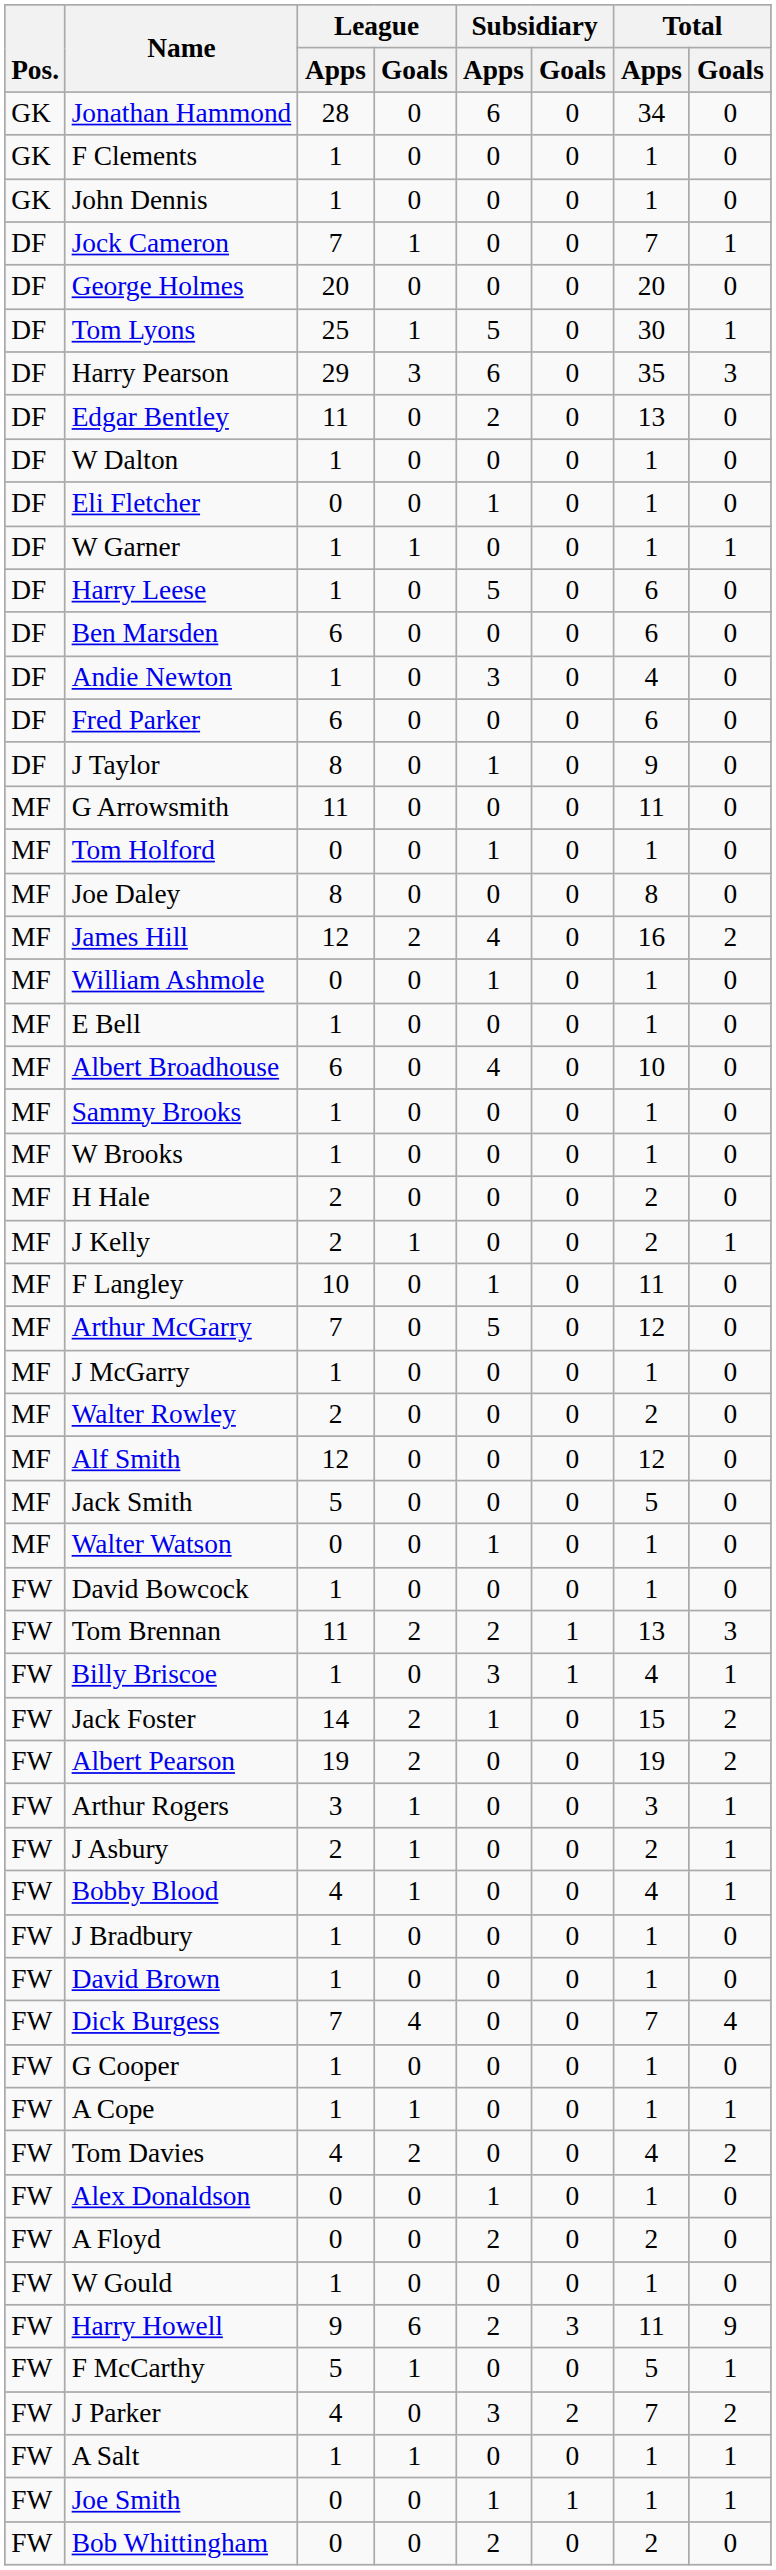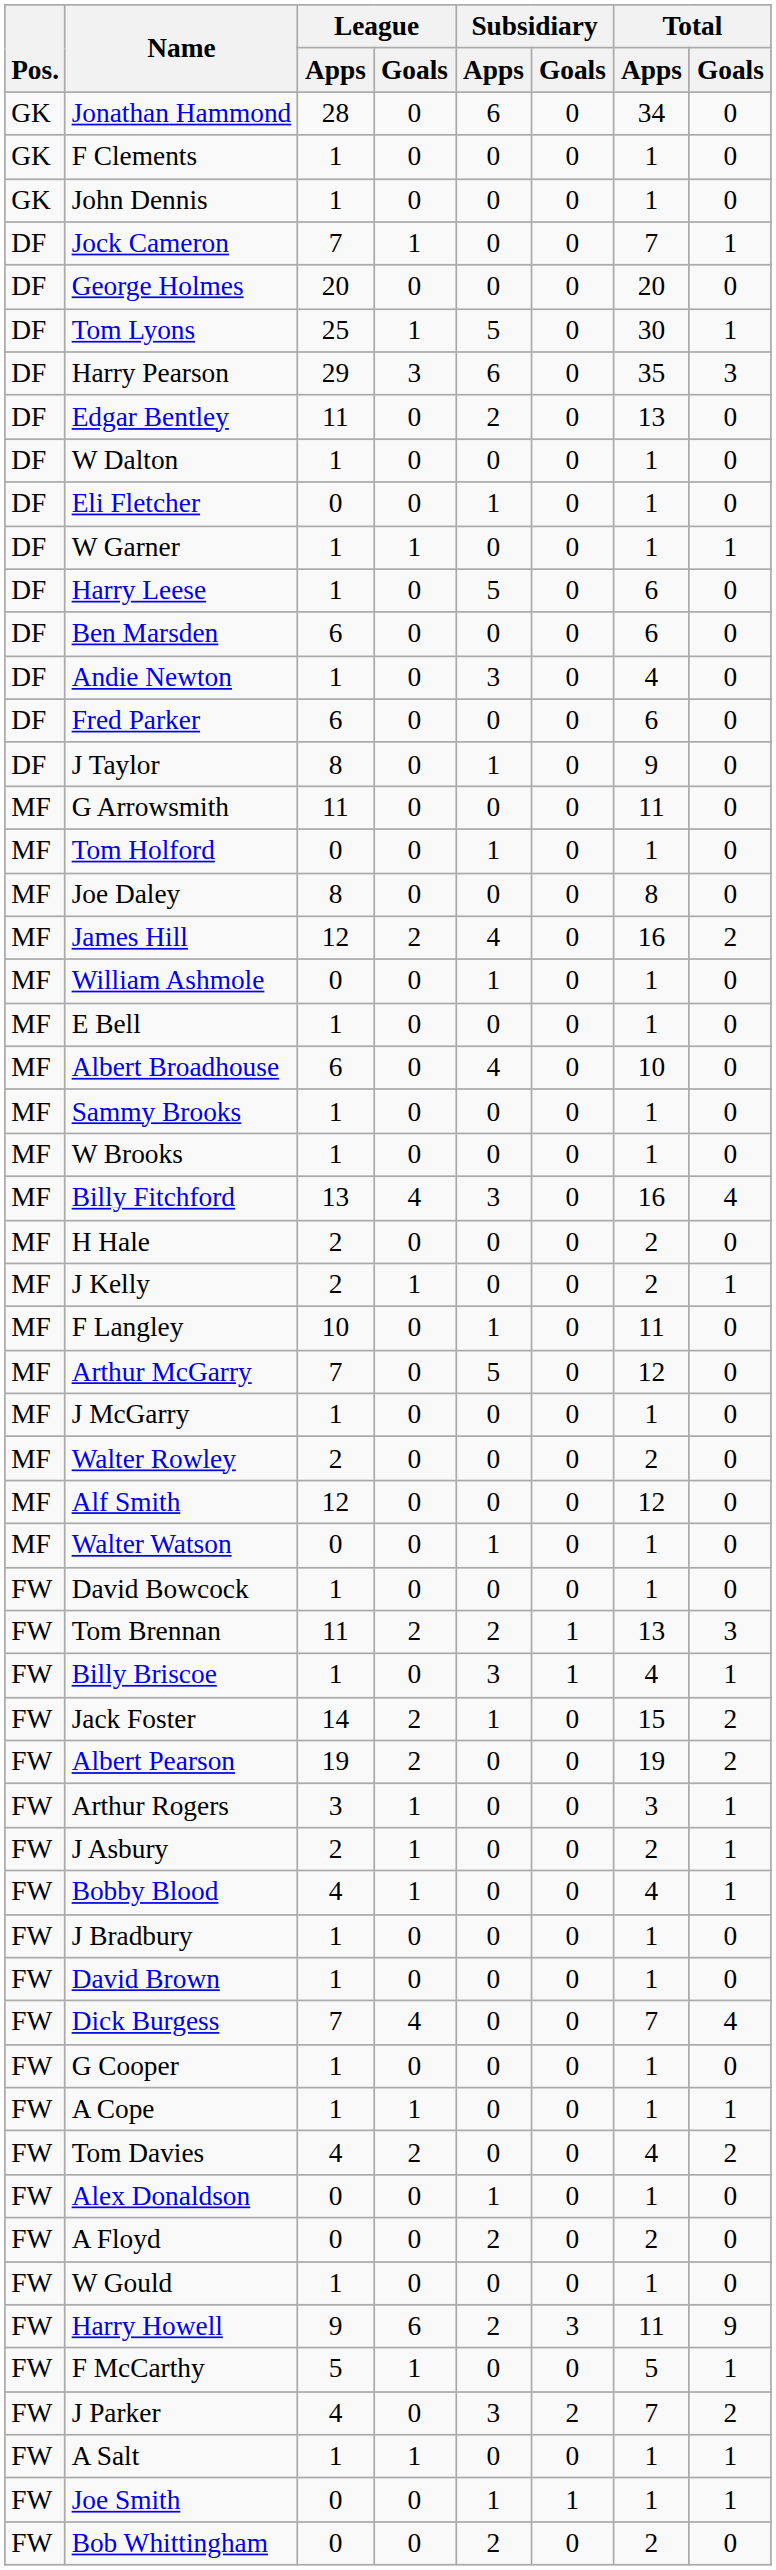 <table class="wikitable" style="text-align:center">
 <tr>
 <th rowspan="2" valign="bottom">Pos.</th>
 <th rowspan="2">Name</th>
 <th colspan="2" width="85">League</th>
 <th colspan="2" width="85">Subsidiary</th>
 <th colspan="2" width="85">Total</th>
 </tr>
 <tr>
 <th>Apps</th>
 <th>Goals</th>
 <th>Apps</th>
 <th>Goals</th>
 <th>Apps</th>
 <th>Goals</th>
 </tr>
 <tr>
 <td align="left">GK</td>
 <td align="left"> <a href='#'>Jonathan Hammond</a></td>
 <td>28</td>
 <td>0</td>
 <td>6</td>
 <td>0</td>
 <td>34</td>
 <td>0</td>
 </tr>
 <tr>
 <td align="left">GK</td>
 <td align="left"> F Clements</td>
 <td>1</td>
 <td>0</td>
 <td>0</td>
 <td>0</td>
 <td>1</td>
 <td>0</td>
 </tr>
 <tr>
 <td align="left">GK</td>
 <td align="left"> John Dennis</td>
 <td>1</td>
 <td>0</td>
 <td>0</td>
 <td>0</td>
 <td>1</td>
 <td>0</td>
 </tr>
 <tr>
 <td align="left">DF</td>
 <td align="left"> <a href='#'>Jock Cameron</a></td>
 <td>7</td>
 <td>1</td>
 <td>0</td>
 <td>0</td>
 <td>7</td>
 <td>1</td>
 </tr>
 <tr>
 <td align="left">DF</td>
 <td align="left"> <a href='#'>George Holmes</a></td>
 <td>20</td>
 <td>0</td>
 <td>0</td>
 <td>0</td>
 <td>20</td>
 <td>0</td>
 </tr>
 <tr>
 <td align="left">DF</td>
 <td align="left"> <a href='#'>Tom Lyons</a></td>
 <td>25</td>
 <td>1</td>
 <td>5</td>
 <td>0</td>
 <td>30</td>
 <td>1</td>
 </tr>
 <tr>
 <td align="left">DF</td>
 <td align="left"> Harry Pearson</td>
 <td>29</td>
 <td>3</td>
 <td>6</td>
 <td>0</td>
 <td>35</td>
 <td>3</td>
 </tr>
 <tr>
 <td align="left">DF</td>
 <td align="left"> <a href='#'>Edgar Bentley</a></td>
 <td>11</td>
 <td>0</td>
 <td>2</td>
 <td>0</td>
 <td>13</td>
 <td>0</td>
 </tr>
 <tr>
 <td align="left">DF</td>
 <td align="left"> W Dalton</td>
 <td>1</td>
 <td>0</td>
 <td>0</td>
 <td>0</td>
 <td>1</td>
 <td>0</td>
 </tr>
 <tr>
 <td align="left">DF</td>
 <td align="left"> <a href='#'>Eli Fletcher</a></td>
 <td>0</td>
 <td>0</td>
 <td>1</td>
 <td>0</td>
 <td>1</td>
 <td>0</td>
 </tr>
 <tr>
 <td align="left">DF</td>
 <td align="left"> W Garner</td>
 <td>1</td>
 <td>1</td>
 <td>0</td>
 <td>0</td>
 <td>1</td>
 <td>1</td>
 </tr>
 <tr>
 <td align="left">DF</td>
 <td align="left"> <a href='#'>Harry Leese</a></td>
 <td>1</td>
 <td>0</td>
 <td>5</td>
 <td>0</td>
 <td>6</td>
 <td>0</td>
 </tr>
 <tr>
 <td align="left">DF</td>
 <td align="left"> <a href='#'>Ben Marsden</a></td>
 <td>6</td>
 <td>0</td>
 <td>0</td>
 <td>0</td>
 <td>6</td>
 <td>0</td>
 </tr>
 <tr>
 <td align="left">DF</td>
 <td align="left"> <a href='#'>Andie Newton</a></td>
 <td>1</td>
 <td>0</td>
 <td>3</td>
 <td>0</td>
 <td>4</td>
 <td>0</td>
 </tr>
 <tr>
 <td align="left">DF</td>
 <td align="left"> <a href='#'>Fred Parker</a></td>
 <td>6</td>
 <td>0</td>
 <td>0</td>
 <td>0</td>
 <td>6</td>
 <td>0</td>
 </tr>
 <tr>
 <td align="left">DF</td>
 <td align="left"> J Taylor</td>
 <td>8</td>
 <td>0</td>
 <td>1</td>
 <td>0</td>
 <td>9</td>
 <td>0</td>
 </tr>
 <tr>
 <td align="left">MF</td>
 <td align="left"> G Arrowsmith</td>
 <td>11</td>
 <td>0</td>
 <td>0</td>
 <td>0</td>
 <td>11</td>
 <td>0</td>
 </tr>
 <tr>
 <td align="left">MF</td>
 <td align="left"> <a href='#'>Tom Holford</a></td>
 <td>0</td>
 <td>0</td>
 <td>1</td>
 <td>0</td>
 <td>1</td>
 <td>0</td>
 </tr>
 <tr>
 <td align="left">MF</td>
 <td align="left"> Joe Daley</td>
 <td>8</td>
 <td>0</td>
 <td>0</td>
 <td>0</td>
 <td>8</td>
 <td>0</td>
 </tr>
 <tr>
 <td align="left">MF</td>
 <td align="left"> <a href='#'>James Hill</a></td>
 <td>12</td>
 <td>2</td>
 <td>4</td>
 <td>0</td>
 <td>16</td>
 <td>2</td>
 </tr>
 <tr>
 <td align="left">MF</td>
 <td align="left"> <a href='#'>William Ashmole</a></td>
 <td>0</td>
 <td>0</td>
 <td>1</td>
 <td>0</td>
 <td>1</td>
 <td>0</td>
 </tr>
 <tr>
 <td align="left">MF</td>
 <td align="left"> E Bell</td>
 <td>1</td>
 <td>0</td>
 <td>0</td>
 <td>0</td>
 <td>1</td>
 <td>0</td>
 </tr>
 <tr>
 <td align="left">MF</td>
 <td align="left"> <a href='#'>Albert Broadhouse</a></td>
 <td>6</td>
 <td>0</td>
 <td>4</td>
 <td>0</td>
 <td>10</td>
 <td>0</td>
 </tr>
 <tr>
 <td align="left">MF</td>
 <td align="left"> <a href='#'>Sammy Brooks</a></td>
 <td>1</td>
 <td>0</td>
 <td>0</td>
 <td>0</td>
 <td>1</td>
 <td>0</td>
 </tr>
 <tr>
 <td align="left">MF</td>
 <td align="left"> W Brooks</td>
 <td>1</td>
 <td>0</td>
 <td>0</td>
 <td>0</td>
 <td>1</td>
 <td>0</td>
 </tr>
 <tr>
 <td align="left">MF</td>
+<td align="left"> <a href='#'>Billy Fitchford</a></td>
+<td>13</td>
+<td>4</td>
+<td>3</td>
+<td>0</td>
+<td>16</td>
+<td>4</td>
+</tr>
+<tr>
+<td align="left">MF</td>
 <td align="left"> H Hale</td>
 <td>2</td>
 <td>0</td>
 <td>0</td>
 <td>0</td>
 <td>2</td>
 <td>0</td>
 </tr>
 <tr>
 <td align="left">MF</td>
 <td align="left"> J Kelly</td>
 <td>2</td>
 <td>1</td>
 <td>0</td>
 <td>0</td>
 <td>2</td>
 <td>1</td>
 </tr>
 <tr>
 <td align="left">MF</td>
 <td align="left"> F Langley</td>
 <td>10</td>
 <td>0</td>
 <td>1</td>
 <td>0</td>
 <td>11</td>
 <td>0</td>
 </tr>
 <tr>
 <td align="left">MF</td>
 <td align="left"> <a href='#'>Arthur McGarry</a></td>
 <td>7</td>
 <td>0</td>
 <td>5</td>
 <td>0</td>
 <td>12</td>
 <td>0</td>
 </tr>
 <tr>
 <td align="left">MF</td>
 <td align="left"> J McGarry</td>
 <td>1</td>
 <td>0</td>
 <td>0</td>
 <td>0</td>
 <td>1</td>
 <td>0</td>
 </tr>
 <tr>
 <td align="left">MF</td>
 <td align="left"> <a href='#'>Walter Rowley</a></td>
 <td>2</td>
 <td>0</td>
 <td>0</td>
 <td>0</td>
 <td>2</td>
 <td>0</td>
 </tr>
 <tr>
 <td align="left">MF</td>
 <td align="left"> <a href='#'>Alf Smith</a></td>
 <td>12</td>
 <td>0</td>
 <td>0</td>
 <td>0</td>
 <td>12</td>
-<td>0</td>
-</tr>
-<tr>
-<td align="left">MF</td>
-<td align="left"> Jack Smith</td>
-<td>5</td>
-<td>0</td>
-<td>0</td>
-<td>0</td>
-<td>5</td>
 <td>0</td>
 </tr>
 <tr>
 <td align="left">MF</td>
 <td align="left"> <a href='#'>Walter Watson</a></td>
 <td>0</td>
 <td>0</td>
 <td>1</td>
 <td>0</td>
 <td>1</td>
 <td>0</td>
 </tr>
 <tr>
 <td align="left">FW</td>
 <td align="left"> David Bowcock</td>
 <td>1</td>
 <td>0</td>
 <td>0</td>
 <td>0</td>
 <td>1</td>
 <td>0</td>
 </tr>
 <tr>
 <td align="left">FW</td>
 <td align="left"> Tom Brennan</td>
 <td>11</td>
 <td>2</td>
 <td>2</td>
 <td>1</td>
 <td>13</td>
 <td>3</td>
 </tr>
 <tr>
 <td align="left">FW</td>
 <td align="left"> <a href='#'>Billy Briscoe</a></td>
 <td>1</td>
 <td>0</td>
 <td>3</td>
 <td>1</td>
 <td>4</td>
 <td>1</td>
 </tr>
 <tr>
 <td align="left">FW</td>
 <td align="left"> Jack Foster</td>
 <td>14</td>
 <td>2</td>
 <td>1</td>
 <td>0</td>
 <td>15</td>
 <td>2</td>
 </tr>
 <tr>
 <td align="left">FW</td>
 <td align="left"> <a href='#'>Albert Pearson</a></td>
 <td>19</td>
 <td>2</td>
 <td>0</td>
 <td>0</td>
 <td>19</td>
 <td>2</td>
 </tr>
 <tr>
 <td align="left">FW</td>
 <td align="left"> Arthur Rogers</td>
 <td>3</td>
 <td>1</td>
 <td>0</td>
 <td>0</td>
 <td>3</td>
 <td>1</td>
 </tr>
 <tr>
 <td align="left">FW</td>
 <td align="left"> J Asbury</td>
 <td>2</td>
 <td>1</td>
 <td>0</td>
 <td>0</td>
 <td>2</td>
 <td>1</td>
 </tr>
 <tr>
 <td align="left">FW</td>
 <td align="left"> <a href='#'>Bobby Blood</a></td>
 <td>4</td>
 <td>1</td>
 <td>0</td>
 <td>0</td>
 <td>4</td>
 <td>1</td>
 </tr>
 <tr>
 <td align="left">FW</td>
 <td align="left"> J Bradbury</td>
 <td>1</td>
 <td>0</td>
 <td>0</td>
 <td>0</td>
 <td>1</td>
 <td>0</td>
 </tr>
 <tr>
 <td align="left">FW</td>
 <td align="left"> <a href='#'>David Brown</a></td>
 <td>1</td>
 <td>0</td>
 <td>0</td>
 <td>0</td>
 <td>1</td>
 <td>0</td>
 </tr>
 <tr>
 <td align="left">FW</td>
 <td align="left"> <a href='#'>Dick Burgess</a></td>
 <td>7</td>
 <td>4</td>
 <td>0</td>
 <td>0</td>
 <td>7</td>
 <td>4</td>
 </tr>
 <tr>
 <td align="left">FW</td>
 <td align="left"> G Cooper</td>
 <td>1</td>
 <td>0</td>
 <td>0</td>
 <td>0</td>
 <td>1</td>
 <td>0</td>
 </tr>
 <tr>
 <td align="left">FW</td>
 <td align="left"> A Cope</td>
 <td>1</td>
 <td>1</td>
 <td>0</td>
 <td>0</td>
 <td>1</td>
 <td>1</td>
 </tr>
 <tr>
 <td align="left">FW</td>
 <td align="left"> Tom Davies</td>
 <td>4</td>
 <td>2</td>
 <td>0</td>
 <td>0</td>
 <td>4</td>
 <td>2</td>
 </tr>
 <tr>
 <td align="left">FW</td>
 <td align="left"> <a href='#'>Alex Donaldson</a></td>
 <td>0</td>
 <td>0</td>
 <td>1</td>
 <td>0</td>
 <td>1</td>
 <td>0</td>
 </tr>
 <tr>
 <td align="left">FW</td>
 <td align="left"> A Floyd</td>
 <td>0</td>
 <td>0</td>
 <td>2</td>
 <td>0</td>
 <td>2</td>
 <td>0</td>
 </tr>
 <tr>
 <td align="left">FW</td>
 <td align="left"> W Gould</td>
 <td>1</td>
 <td>0</td>
 <td>0</td>
 <td>0</td>
 <td>1</td>
 <td>0</td>
 </tr>
 <tr>
 <td align="left">FW</td>
 <td align="left"> <a href='#'>Harry Howell</a></td>
 <td>9</td>
 <td>6</td>
 <td>2</td>
 <td>3</td>
 <td>11</td>
 <td>9</td>
 </tr>
 <tr>
 <td align="left">FW</td>
 <td align="left"> F McCarthy</td>
 <td>5</td>
 <td>1</td>
 <td>0</td>
 <td>0</td>
 <td>5</td>
 <td>1</td>
 </tr>
 <tr>
 <td align="left">FW</td>
 <td align="left"> J Parker</td>
 <td>4</td>
 <td>0</td>
 <td>3</td>
 <td>2</td>
 <td>7</td>
 <td>2</td>
 </tr>
 <tr>
 <td align="left">FW</td>
 <td align="left"> A Salt</td>
 <td>1</td>
 <td>1</td>
 <td>0</td>
 <td>0</td>
 <td>1</td>
 <td>1</td>
 </tr>
 <tr>
 <td align="left">FW</td>
 <td align="left"> <a href='#'>Joe Smith</a></td>
 <td>0</td>
 <td>0</td>
 <td>1</td>
 <td>1</td>
 <td>1</td>
 <td>1</td>
 </tr>
 <tr>
 <td align="left">FW</td>
 <td align="left"> <a href='#'>Bob Whittingham</a></td>
 <td>0</td>
 <td>0</td>
 <td>2</td>
 <td>0</td>
 <td>2</td>
 <td>0</td>
 </tr>
 </table>
